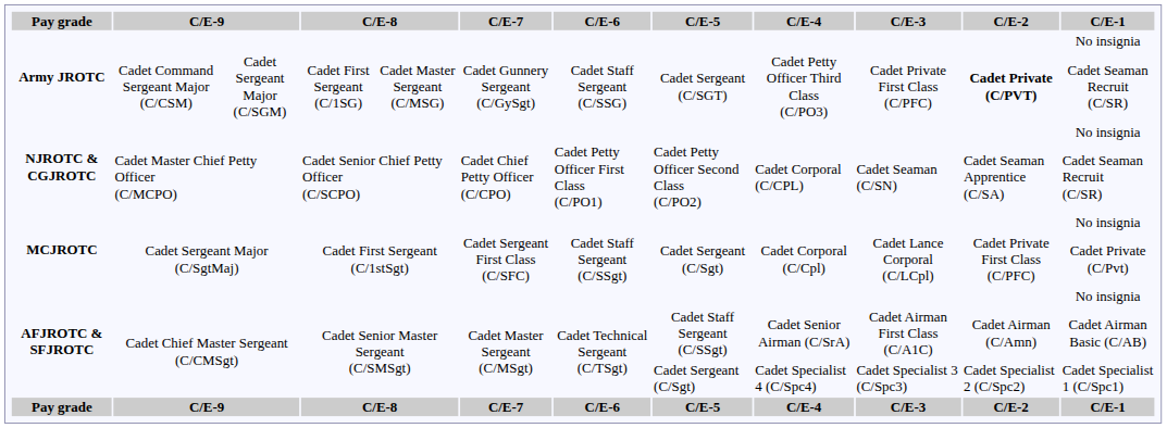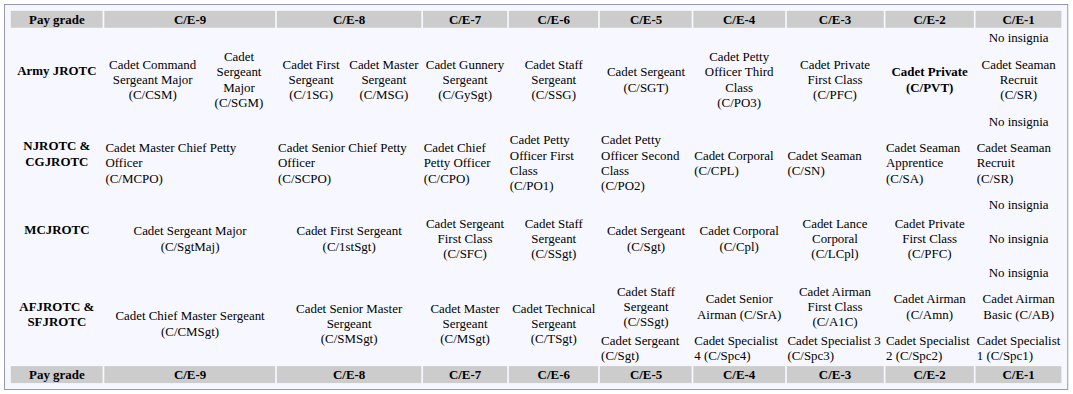 <table style="border:1px solid #8888aa; background-color:#f7f8ff; padding:5px; font-size:95%; margin: 0px 12px 12px 0px;">
 <tr style="background-color:#CCCCCC; text-align:center;">
 <th>Pay grade</th>
 <th colspan=2>C/E-9</th>
 <th colspan=2>C/E-8</th>
 <th>C/E-7</th>
 <th>C/E-6</th>
 <th>C/E-5</th>
 <th>C/E-4</th>
 <th>C/E-3</th>
 <th>C/E-2</th>
 <th>C/E-1</th>
 </tr>
 <tr style="text-align:center;">
 <th rowspan=2>Army JROTC</th>
 <td></td>
 <td></td>
 <td></td>
 <td></td>
 <td></td>
 <td></td>
 <td></td>
 <td></td>
 <td></td>
 <td></td>
 <td>No insignia</td>
 </tr>
 <tr style="text-align:center;">
 <td>Cadet Command Sergeant Major<br>(C/CSM)</td>
 <td>Cadet Sergeant Major<br>(C/SGM)</td>
 <td>Cadet First Sergeant<br>(C/1SG)</td>
 <td>Cadet Master Sergeant<br>(C/MSG)</td>
 <td>Cadet Gunnery Sergeant<br>(C/GySgt)</td>
 <td>Cadet Staff Sergeant<br>(C/SSG)</td>
 <td>Cadet Sergeant<br>(C/SGT)</td>
 <td>Cadet Petty Officer Third Class<br>(C/PO3)</td>
 <td>Cadet Private First Class<br>(C/PFC)</td>
 <td><strong>Cadet Private<br>(C/PVT)</strong></td>
 <td>Cadet Seaman Recruit<br>(C/SR)</td>
 </tr>
 <tr style="text-align:center;">
 <th rowspan="3">NJROTC & CGJROTC</th>
 <td colspan=2></td>
 <td colspan=2></td>
 <td></td>
 <td></td>
 <td></td>
 <td></td>
 <td rowspan="2"></td>
 <td rowspan="2"></td>
 <td rowspan="2">No insignia</td>
 </tr>
 <tr>
 <td colspan="2"></td>
 <td colspan="2"></td>
 <td></td>
 <td></td>
 <td></td>
 <td></td>
 </tr>
 <tr>
 <td colspan="2">Cadet Master Chief Petty Officer<br>(C/MCPO)</td>
 <td colspan="2">Cadet Senior Chief Petty Officer<br>(C/SCPO)</td>
 <td>Cadet Chief Petty Officer<br>(C/CPO)</td>
 <td>Cadet Petty Officer First Class<br>(C/PO1)</td>
 <td>Cadet Petty Officer Second Class<br>(C/PO2)</td>
 <td>Cadet Corporal<br>(C/CPL)</td>
 <td>Cadet Seaman<br>(C/SN)</td>
 <td>Cadet Seaman Apprentice<br>(C/SA)</td>
 <td>Cadet Seaman Recruit<br>(C/SR)</td>
 </tr>
 <tr style="text-align:center;">
 <th rowspan="2">MCJROTC</th>
 <td colspan="2"></td>
 <td colspan="2"></td>
 <td></td>
 <td></td>
 <td></td>
 <td></td>
 <td></td>
 <td></td>
 <td>No insignia</td>
 </tr>
 <tr style="text-align:center;">
 <td colspan="2">Cadet Sergeant Major<br>(C/SgtMaj)</td>
 <td colspan="2">Cadet First Sergeant<br>(C/1stSgt)</td>
 <td>Cadet Sergeant First Class<br>(C/SFC)</td>
 <td>Cadet Staff Sergeant<br>(C/SSgt)</td>
 <td>Cadet Sergeant<br>(C/Sgt)</td>
 <td>Cadet Corporal<br>(C/Cpl)</td>
 <td>Cadet Lance Corporal<br>(C/LCpl)</td>
 <td>Cadet Private First Class<br>(C/PFC)</td>
-<td>Cadet Private<br>(C/Pvt)</td>
+<td>No insignia</td>
 </tr>
 <tr style="text-align:center;">
 <th rowspan="3">AFJROTC & SFJROTC</th>
 <td colspan="2"></td>
 <td colspan="2"></td>
 <td></td>
 <td></td>
 <td></td>
 <td></td>
 <td></td>
 <td></td>
 <td>No insignia</td>
 </tr>
 <tr style="text-align:center;">
 <td colspan="2" rowspan="2">Cadet Chief Master Sergeant<br>(C/CMSgt)</td>
 <td colspan="2" rowspan="2">Cadet Senior Master Sergeant<br>(C/SMSgt)</td>
 <td rowspan="2">Cadet Master Sergeant<br>(C/MSgt)</td>
 <td rowspan="2">Cadet Technical Sergeant<br>(C/TSgt)</td>
 <td>Cadet Staff Sergeant (C/SSgt)</td>
 <td>Cadet Senior Airman (C/SrA)</td>
 <td>Cadet Airman First Class (C/A1C)</td>
 <td>Cadet Airman (C/Amn)</td>
 <td>Cadet Airman Basic (C/AB)</td>
 </tr>
 <tr>
 <td>Cadet Sergeant (C/Sgt)</td>
 <td>Cadet Specialist 4 (C/Spc4)</td>
 <td>Cadet Specialist 3 (C/Spc3)</td>
 <td>Cadet Specialist 2 (C/Spc2)</td>
 <td>Cadet Specialist 1 (C/Spc1)</td>
 </tr>
 <tr style="background-color:#CCCCCC; text-align:center;">
 <th>Pay grade</th>
 <th colspan="2">C/E-9</th>
 <th colspan="2">C/E-8</th>
 <th>C/E-7</th>
 <th>C/E-6</th>
 <th>C/E-5</th>
 <th>C/E-4</th>
 <th>C/E-3</th>
 <th>C/E-2</th>
 <th>C/E-1</th>
 </tr>
 </table>
